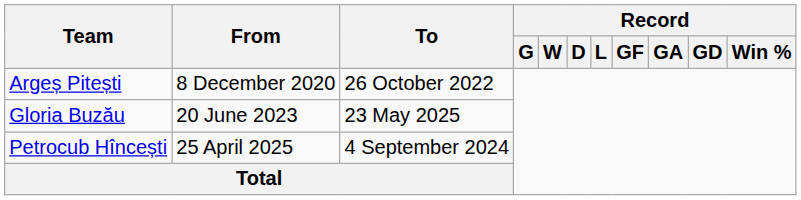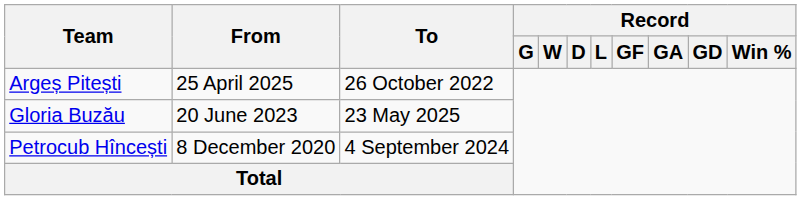 <table class="wikitable" style="text-align: center">
 <tr>
 <th rowspan=2>Team</th>
 <th rowspan=2>From</th>
 <th rowspan=2>To</th>
 <th colspan=8>Record</th>
 </tr>
 <tr>
 <th>G</th>
 <th>W</th>
 <th>D</th>
 <th>L</th>
 <th>GF</th>
 <th>GA</th>
 <th>GD</th>
 <th>Win %</th>
 </tr>
 <tr>
 <td align=left> <a href='#'>Argeș Pitești</a></td>
-<td align=left>8 December 2020</td>
+<td align=left>25 April 2025</td>
 <td align=left>26 October 2022<br></td>
 </tr>
 <tr>
 <td align=left> <a href='#'>Gloria Buzău</a></td>
 <td align=left>20 June 2023</td>
 <td align=left>23 May 2025<br></td>
 </tr>
 <tr>
 <td align=left> <a href='#'>Petrocub Hîncești</a></td>
-<td align=left>25 April 2025</td>
+<td align=left>8 December 2020</td>
 <td align=left>4 September 2024<br></td>
 </tr>
 <tr>
 <th colspan="3">Total<br></th>
 </tr>
 </table>
